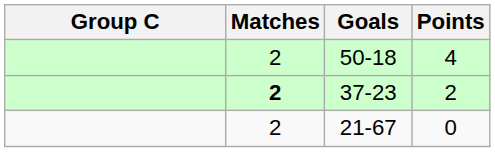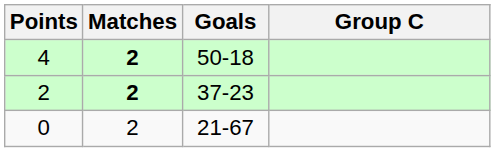 <table class="wikitable" style="text-align:center;" width="350px">
 <tr>
-<th>Group C</th>
+<th width="45px">Points</th>
 <th width="45px">Matches</th>
 <th width="55px">Goals</th>
-<th width="45px">Points</th>
+<th>Group C</th>
 </tr>
 <tr bgcolor="#ccffcc">
+<td>4</td>
+<td><strong>2</strong></td>
+<td>50-18</td>
 <td align="left"></td>
-<td>2</td>
-<td>50-18</td>
-<td>4</td>
 </tr>
 <tr bgcolor="#ccffcc">
-<td align="left"></td>
+<td>2</td>
 <td><strong>2</strong></td>
 <td>37-23</td>
-<td>2</td>
+<td align="left"></td>
 </tr>
 <tr>
-<td align="left"></td>
+<td>0</td>
 <td>2</td>
 <td>21-67</td>
-<td>0</td>
+<td align="left"></td>
 </tr>
 </table>
